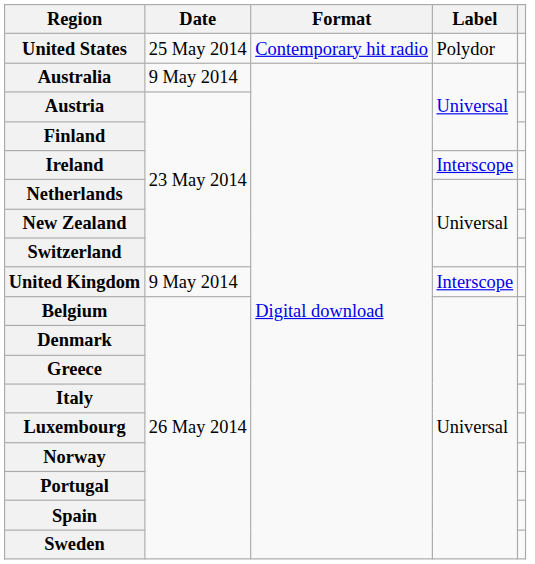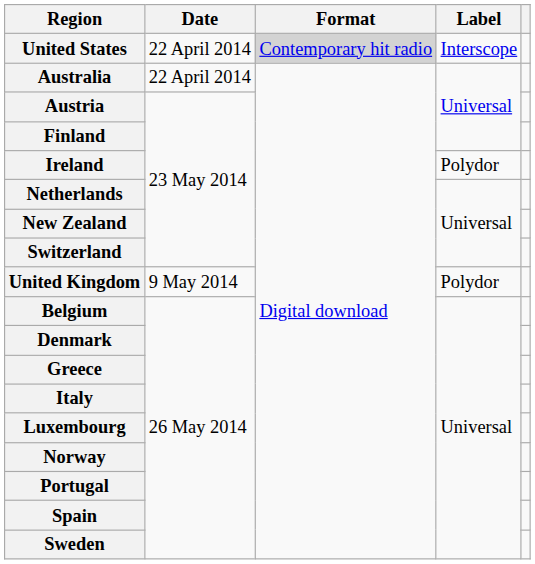 <table class="wikitable plainrowheaders">
 <tr>
 <th scope="col">Region</th>
 <th scope="col">Date</th>
 <th scope="col">Format</th>
 <th scope="col">Label</th>
 <th scope="col"></th>
 </tr>
 <tr>
 <th scope="row">United States</th>
-<td>25 May 2014</td>
-<td><a href='#'>Contemporary hit radio</a></td>
-<td>Polydor</td>
+<td>22 April 2014</td>
+<td style="background: lightgrey;"><a href='#'>Contemporary hit radio</a></td>
+<td><a href='#'>Interscope</a></td>
 <td align="center"></td>
 </tr>
 <tr>
 <th scope="row">Australia</th>
-<td>9 May 2014</td>
+<td>22 April 2014</td>
 <td rowspan="17"><a href='#'>Digital download</a></td>
 <td rowspan="3"><a href='#'>Universal</a></td>
 <td align="center"></td>
 </tr>
 <tr>
 <th scope="row">Austria</th>
 <td rowspan="6">23 May 2014</td>
 <td align="center"></td>
 </tr>
 <tr>
 <th scope="row">Finland</th>
 <td align="center"></td>
 </tr>
 <tr>
 <th scope="row">Ireland</th>
-<td><a href='#'>Interscope</a></td>
+<td>Polydor</td>
 <td align="center"></td>
 </tr>
 <tr>
 <th scope="row">Netherlands</th>
 <td rowspan="3">Universal</td>
 <td align="center"></td>
 </tr>
 <tr>
 <th scope="row">New Zealand</th>
 <td align="center"></td>
 </tr>
 <tr>
 <th scope="row">Switzerland</th>
 <td align="center"></td>
 </tr>
 <tr>
 <th scope="row">United Kingdom</th>
 <td>9 May 2014</td>
-<td><a href='#'>Interscope</a></td>
+<td>Polydor</td>
 <td align="center"></td>
 </tr>
 <tr>
 <th scope="row">Belgium</th>
 <td rowspan="9">26 May 2014</td>
 <td rowspan="9">Universal</td>
 <td align="center"></td>
 </tr>
 <tr>
 <th scope="row">Denmark</th>
 <td align="center"></td>
 </tr>
 <tr>
 <th scope="row">Greece</th>
 <td align="center"></td>
 </tr>
 <tr>
 <th scope="row">Italy</th>
 <td align="center"></td>
 </tr>
 <tr>
 <th scope="row">Luxembourg</th>
 <td align="center"></td>
 </tr>
 <tr>
 <th scope="row">Norway</th>
 <td align="center"></td>
 </tr>
 <tr>
 <th scope="row">Portugal</th>
 <td align="center"></td>
 </tr>
 <tr>
 <th scope="row">Spain</th>
 <td align="center"></td>
 </tr>
 <tr>
 <th scope="row">Sweden</th>
 <td align="center"></td>
 </tr>
 </table>
